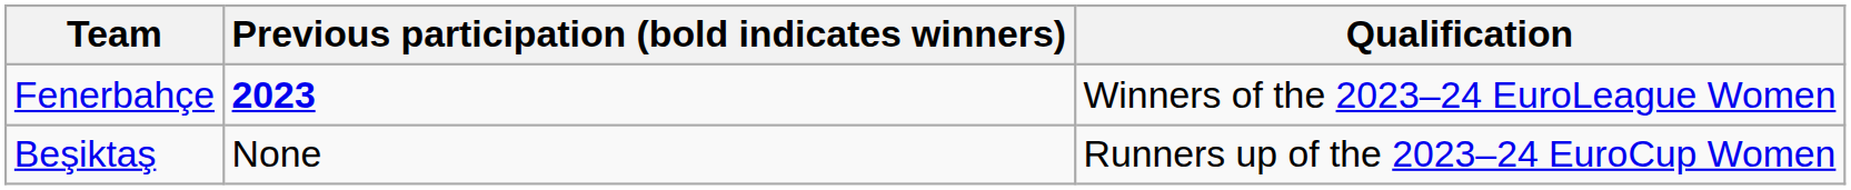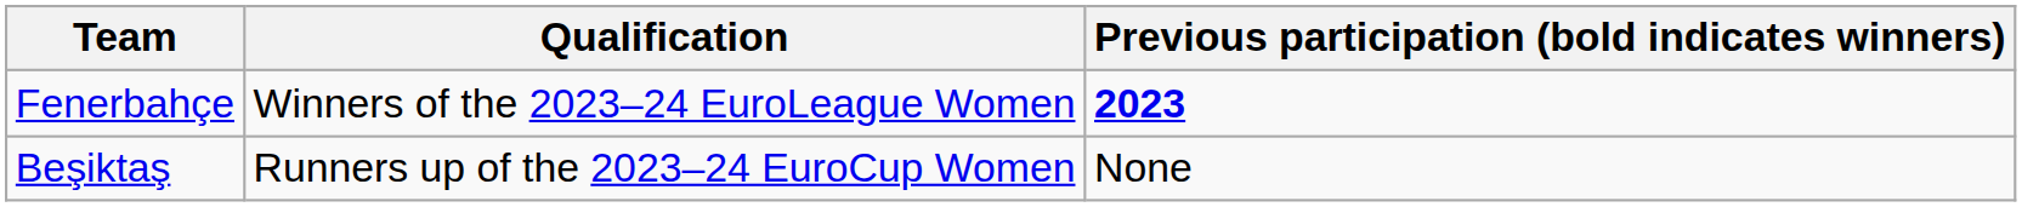 <table class="wikitable">
 <tr>
 <th>Team</th>
+<th>Qualification</th>
 <th>Previous participation (bold indicates winners)</th>
-<th>Qualification</th>
 </tr>
 <tr>
 <td> <a href='#'>Fenerbahçe</a></td>
+<td>Winners of the <a href='#'>2023–24 EuroLeague Women</a></td>
 <td><strong><a href='#'>2023</a></strong></td>
-<td>Winners of the <a href='#'>2023–24 EuroLeague Women</a></td>
 </tr>
 <tr>
 <td> <a href='#'>Beşiktaş</a></td>
+<td>Runners up of the <a href='#'>2023–24 EuroCup Women</a></td>
 <td>None</td>
-<td>Runners up of the <a href='#'>2023–24 EuroCup Women</a></td>
 </tr>
 </table>
